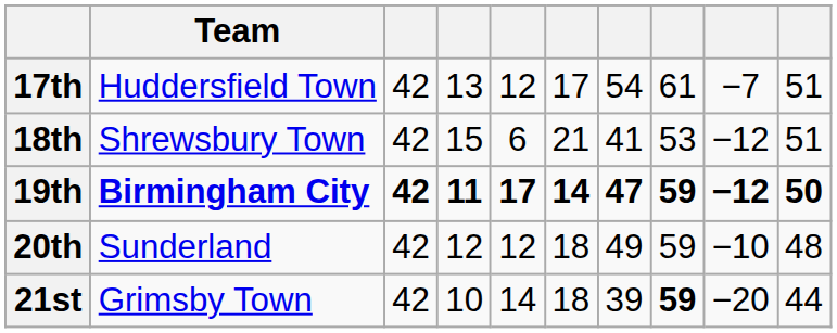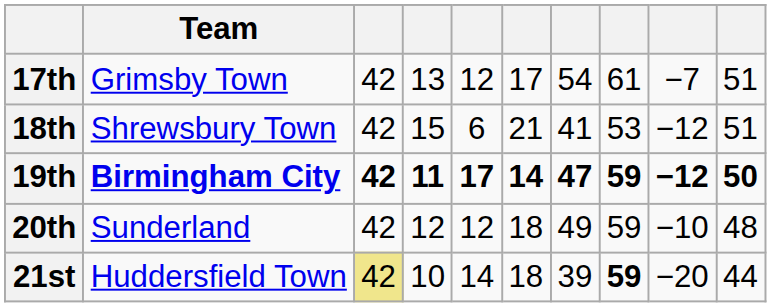 <table class="wikitable" style="text-align:center;">
 <tr>
 <th scope="col"></th>
 <th scope="col">Team</th>
 <th scope="col"></th>
 <th scope="col"></th>
 <th scope="col"></th>
 <th scope="col"></th>
 <th scope="col"></th>
 <th scope="col"></th>
 <th scope="col"></th>
 <th scope="col"></th>
 </tr>
 <tr>
 <th scope="row">17th</th>
-<td align="left"><a href='#'>Huddersfield Town</a></td>
+<td align="left"><a href='#'>Grimsby Town</a></td>
 <td>42</td>
 <td>13</td>
 <td>12</td>
 <td>17</td>
 <td>54</td>
 <td>61</td>
 <td>−7</td>
 <td>51</td>
 </tr>
 <tr>
 <th scope="row">18th</th>
 <td align="left"><a href='#'>Shrewsbury Town</a></td>
 <td>42</td>
 <td>15</td>
 <td>6</td>
 <td>21</td>
 <td>41</td>
 <td>53</td>
 <td>−12</td>
 <td>51</td>
 </tr>
 <tr style="font-weight:bold">
 <th scope="row">19th</th>
 <td align="left"><a href='#'>Birmingham City</a></td>
 <td>42</td>
 <td>11</td>
 <td>17</td>
 <td>14</td>
 <td>47</td>
 <td>59</td>
 <td>−12</td>
 <td>50</td>
 </tr>
 <tr>
 <th scope="row">20th</th>
 <td align="left"><a href='#'>Sunderland</a></td>
 <td>42</td>
 <td>12</td>
 <td>12</td>
 <td>18</td>
 <td>49</td>
 <td>59</td>
 <td>−10</td>
 <td>48</td>
 </tr>
 <tr>
 <th scope="row">21st</th>
-<td align="left"><a href='#'>Grimsby Town</a></td>
-<td>42</td>
+<td align="left"><a href='#'>Huddersfield Town</a></td>
+<td style="background: khaki;">42</td>
 <td>10</td>
 <td>14</td>
 <td>18</td>
 <td>39</td>
 <td><strong>59</strong></td>
 <td>−20</td>
 <td>44</td>
 </tr>
 </table>
